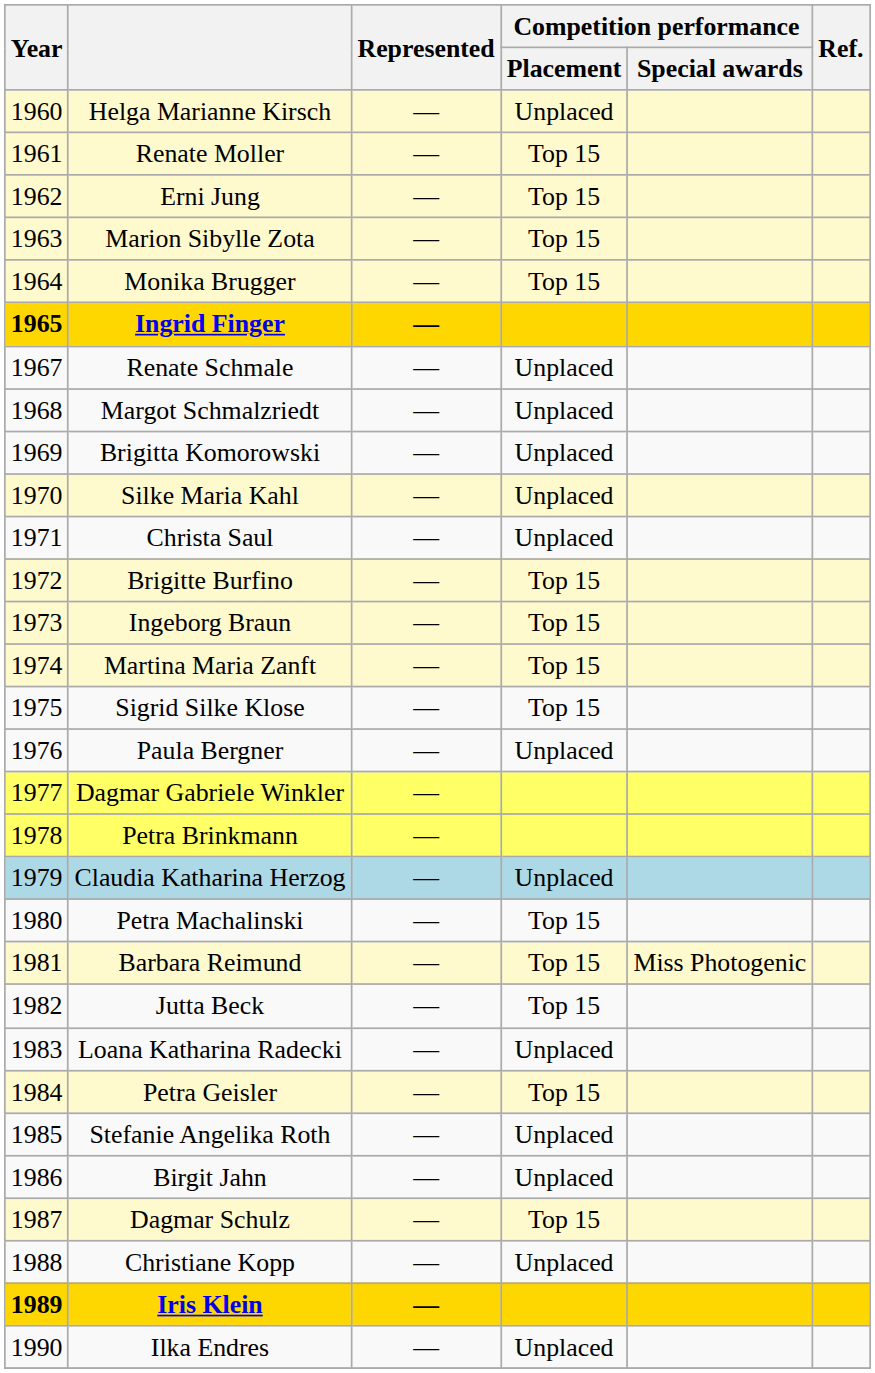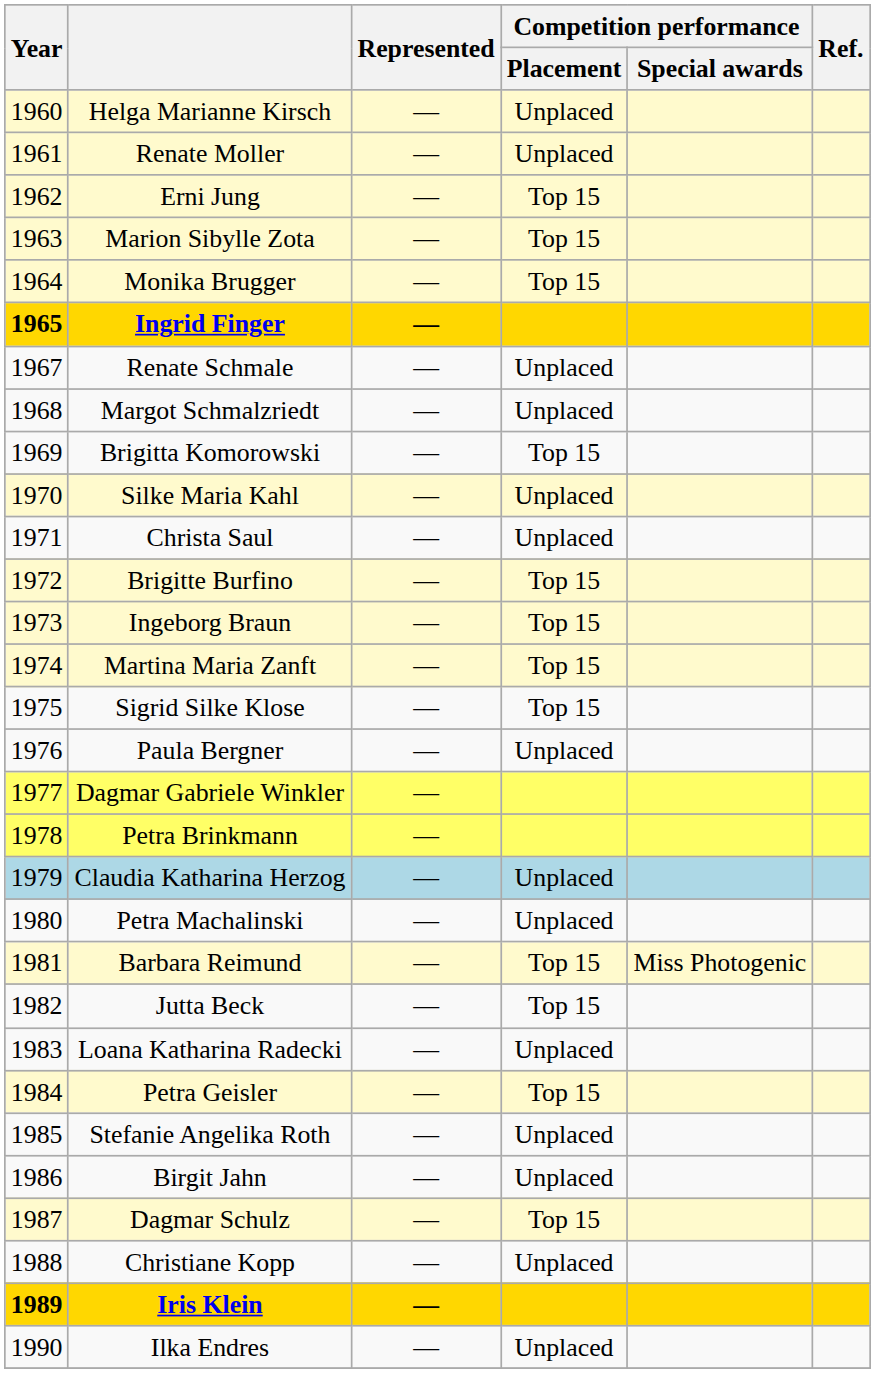 <table class="wikitable" style="font-size: 95%; text-align:center">
 <tr>
 <th rowspan="2">Year</th>
 <th rowspan="2"></th>
 <th rowspan="2">Represented</th>
 <th colspan="2">Competition performance</th>
 <th rowspan="2">Ref.</th>
 </tr>
 <tr>
 <th>Placement</th>
 <th>Special awards</th>
 </tr>
 <tr style="background-color:#FFFACD">
 <td>1960</td>
 <td>Helga Marianne Kirsch</td>
 <td>—</td>
 <td>Unplaced</td>
 <td></td>
 <td></td>
 </tr>
 <tr style="background-color:#FFFACD">
 <td>1961</td>
 <td>Renate Moller</td>
 <td>—</td>
-<td>Top 15</td>
+<td>Unplaced</td>
 <td></td>
 <td></td>
 </tr>
 <tr style="background-color:#FFFACD">
 <td>1962</td>
 <td>Erni Jung</td>
 <td>—</td>
 <td>Top 15</td>
 <td></td>
 <td></td>
 </tr>
 <tr style="background-color:#FFFACD">
 <td>1963</td>
 <td>Marion Sibylle Zota</td>
 <td>—</td>
 <td>Top 15</td>
 <td></td>
 <td></td>
 </tr>
 <tr style="background-color:#FFFACD">
 <td>1964</td>
 <td>Monika Brugger</td>
 <td>—</td>
 <td>Top 15</td>
 <td></td>
 <td></td>
 </tr>
 <tr style="background-color:gold; font-weight:bold">
 <td>1965</td>
 <td><a href='#'>Ingrid Finger</a></td>
 <td>—</td>
 <td></td>
 <td></td>
 <td></td>
 </tr>
 <tr>
 <td>1967</td>
 <td>Renate Schmale</td>
 <td>—</td>
 <td>Unplaced</td>
 <td></td>
 <td></td>
 </tr>
 <tr>
 <td>1968</td>
 <td>Margot Schmalzriedt</td>
 <td>—</td>
 <td>Unplaced</td>
 <td></td>
 <td></td>
 </tr>
 <tr>
 <td>1969</td>
 <td>Brigitta Komorowski</td>
 <td>—</td>
-<td>Unplaced</td>
+<td>Top 15</td>
 <td></td>
 <td></td>
 </tr>
 <tr style="background-color:#FFFACD">
 <td>1970</td>
 <td>Silke Maria Kahl</td>
 <td>—</td>
 <td>Unplaced</td>
 <td></td>
 <td></td>
 </tr>
 <tr>
 <td>1971</td>
 <td>Christa Saul</td>
 <td>—</td>
 <td>Unplaced</td>
 <td></td>
 <td></td>
 </tr>
 <tr style="background-color:#FFFACD">
 <td>1972</td>
 <td>Brigitte Burfino</td>
 <td>—</td>
 <td>Top 15</td>
 <td></td>
 <td></td>
 </tr>
 <tr style="background-color:#FFFACD">
 <td>1973</td>
 <td>Ingeborg Braun</td>
 <td>—</td>
 <td>Top 15</td>
 <td></td>
 <td></td>
 </tr>
 <tr style="background-color:#FFFACD">
 <td>1974</td>
 <td>Martina Maria Zanft</td>
 <td>—</td>
 <td>Top 15</td>
 <td></td>
 <td></td>
 </tr>
 <tr>
 <td>1975</td>
 <td>Sigrid Silke Klose</td>
 <td>—</td>
 <td>Top 15</td>
 <td></td>
 <td></td>
 </tr>
 <tr>
 <td>1976</td>
 <td>Paula Bergner</td>
 <td>—</td>
 <td>Unplaced</td>
 <td></td>
 <td></td>
 </tr>
 <tr style="background-color:#FFFF66">
 <td>1977</td>
 <td>Dagmar Gabriele Winkler</td>
 <td>—</td>
 <td></td>
 <td></td>
 <td></td>
 </tr>
 <tr style="background-color:#FFFF66">
 <td>1978</td>
 <td>Petra Brinkmann</td>
 <td>—</td>
 <td></td>
 <td></td>
 <td></td>
 </tr>
 <tr style="background-color:#ADD8E6">
 <td>1979</td>
 <td>Claudia Katharina Herzog</td>
 <td>—</td>
 <td>Unplaced</td>
 <td></td>
 <td></td>
 </tr>
 <tr>
 <td>1980</td>
 <td>Petra Machalinski</td>
 <td>—</td>
-<td>Top 15</td>
+<td>Unplaced</td>
 <td></td>
 <td></td>
 </tr>
 <tr style="background-color:#FFFACD">
 <td>1981</td>
 <td>Barbara Reimund</td>
 <td>—</td>
 <td>Top 15</td>
 <td>Miss Photogenic</td>
 <td></td>
 </tr>
 <tr>
 <td>1982</td>
 <td>Jutta Beck</td>
 <td>—</td>
 <td>Top 15</td>
 <td></td>
 <td></td>
 </tr>
 <tr>
 <td>1983</td>
 <td>Loana Katharina Radecki</td>
 <td>—</td>
 <td>Unplaced</td>
 <td></td>
 <td></td>
 </tr>
 <tr style="background-color:#FFFACD">
 <td>1984</td>
 <td>Petra Geisler</td>
 <td>—</td>
 <td>Top 15</td>
 <td></td>
 <td></td>
 </tr>
 <tr>
 <td>1985</td>
 <td>Stefanie Angelika Roth</td>
 <td>—</td>
 <td>Unplaced</td>
 <td></td>
 <td></td>
 </tr>
 <tr>
 <td>1986</td>
 <td>Birgit Jahn</td>
 <td>—</td>
 <td>Unplaced</td>
 <td></td>
 <td></td>
 </tr>
 <tr style="background-color:#FFFACD">
 <td>1987</td>
 <td>Dagmar Schulz</td>
 <td>—</td>
 <td>Top 15</td>
 <td></td>
 <td></td>
 </tr>
 <tr>
 <td>1988</td>
 <td>Christiane Kopp</td>
 <td>—</td>
 <td>Unplaced</td>
 <td></td>
 <td></td>
 </tr>
 <tr style="background-color:gold; font-weight:bold">
 <td>1989</td>
 <td><a href='#'>Iris Klein</a></td>
 <td>—</td>
 <td></td>
 <td></td>
 <td></td>
 </tr>
 <tr>
 <td>1990</td>
 <td>Ilka Endres</td>
 <td>—</td>
 <td>Unplaced</td>
 <td></td>
 <td></td>
 </tr>
 <tr>
 </tr>
 </table>
